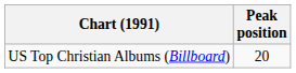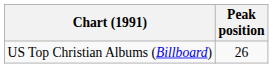 <table class="wikitable">
 <tr>
 <th>Chart (1991)</th>
 <th>Peak<br>position</th>
 </tr>
 <tr>
 <td>US Top Christian Albums (<em><a href='#'>Billboard</a></em>)</td>
-<td style="text-align:center;">20</td>
+<td style="text-align:center;">26</td>
 </tr>
 </table>
